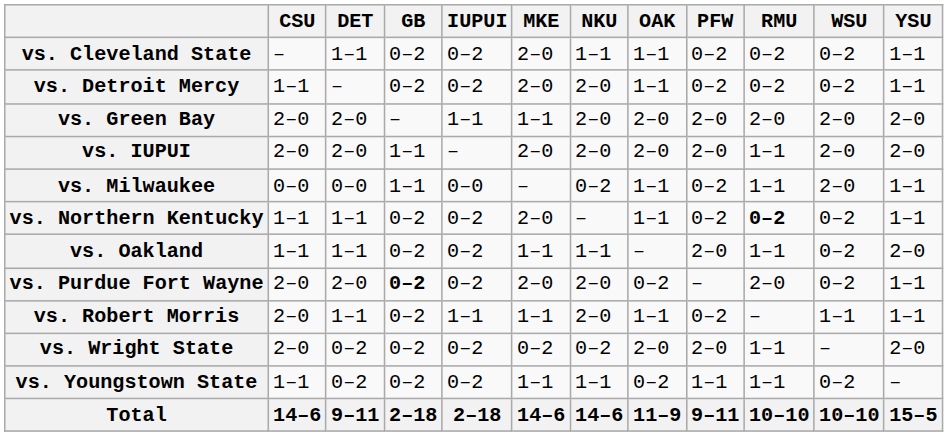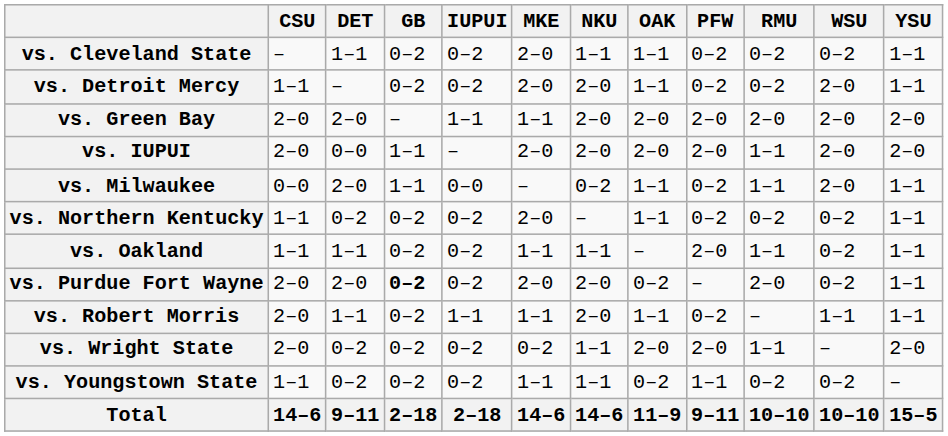 <table class="wikitable">
 <tr>
 <th colspan="1"></th>
 <th style=>CSU</th>
 <th style=>DET</th>
 <th style=>GB</th>
 <th style=>IUPUI</th>
 <th style=>MKE</th>
 <th style=>NKU</th>
 <th style=>OAK</th>
 <th style=>PFW</th>
 <th style=>RMU</th>
 <th style=>WSU</th>
 <th style=>YSU</th>
 </tr>
 <tr>
 <th>vs. Cleveland State</th>
 <td>–</td>
 <td>1–1</td>
 <td>0–2</td>
 <td>0–2</td>
 <td>2–0</td>
 <td>1–1</td>
 <td>1–1</td>
 <td>0–2</td>
 <td>0–2</td>
 <td>0–2</td>
 <td>1–1</td>
 </tr>
 <tr>
 <th>vs. Detroit Mercy</th>
 <td>1–1</td>
 <td>–</td>
 <td>0–2</td>
 <td>0–2</td>
 <td>2–0</td>
 <td>2–0</td>
 <td>1–1</td>
 <td>0–2</td>
 <td>0–2</td>
-<td>0–2</td>
+<td>2–0</td>
 <td>1–1</td>
 </tr>
 <tr>
 <th>vs. Green Bay</th>
 <td>2–0</td>
 <td>2–0</td>
 <td>–</td>
 <td>1–1</td>
 <td>1–1</td>
 <td>2–0</td>
 <td>2–0</td>
 <td>2–0</td>
 <td>2–0</td>
 <td>2–0</td>
 <td>2–0</td>
 </tr>
 <tr>
 <th>vs. IUPUI</th>
 <td>2–0</td>
-<td>2–0</td>
+<td>0–0</td>
 <td>1–1</td>
 <td>–</td>
 <td>2–0</td>
 <td>2–0</td>
 <td>2–0</td>
 <td>2–0</td>
 <td>1–1</td>
 <td>2–0</td>
 <td>2–0</td>
 </tr>
 <tr>
 <th>vs. Milwaukee</th>
 <td>0–0</td>
-<td>0–0</td>
+<td>2–0</td>
 <td>1–1</td>
 <td>0–0</td>
 <td>–</td>
 <td>0–2</td>
 <td>1–1</td>
 <td>0–2</td>
 <td>1–1</td>
 <td>2–0</td>
 <td>1–1</td>
 </tr>
 <tr>
 <th>vs. Northern Kentucky</th>
 <td>1–1</td>
-<td>1–1</td>
+<td>0–2</td>
 <td>0–2</td>
 <td>0–2</td>
 <td>2–0</td>
 <td>–</td>
 <td>1–1</td>
 <td>0–2</td>
-<td><strong>0–2</strong></td>
+<td>0–2</td>
 <td>0–2</td>
 <td>1–1</td>
 </tr>
 <tr>
 <th>vs. Oakland</th>
 <td>1–1</td>
 <td>1–1</td>
 <td>0–2</td>
 <td>0–2</td>
 <td>1–1</td>
 <td>1–1</td>
 <td>–</td>
 <td>2–0</td>
 <td>1–1</td>
 <td>0–2</td>
-<td>2–0</td>
+<td>1–1</td>
 </tr>
 <tr>
 <th>vs. Purdue Fort Wayne</th>
 <td>2–0</td>
 <td>2–0</td>
 <td><strong>0–2</strong></td>
 <td>0–2</td>
 <td>2–0</td>
 <td>2–0</td>
 <td>0–2</td>
 <td>–</td>
 <td>2–0</td>
 <td>0–2</td>
 <td>1–1</td>
 </tr>
 <tr>
 <th>vs. Robert Morris</th>
 <td>2–0</td>
 <td>1–1</td>
 <td>0–2</td>
 <td>1–1</td>
 <td>1–1</td>
 <td>2–0</td>
 <td>1–1</td>
 <td>0–2</td>
 <td>–</td>
 <td>1–1</td>
 <td>1–1</td>
 </tr>
 <tr>
 <th>vs. Wright State</th>
 <td>2–0</td>
 <td>0–2</td>
 <td>0–2</td>
 <td>0–2</td>
 <td>0–2</td>
-<td>0–2</td>
+<td>1–1</td>
 <td>2–0</td>
 <td>2–0</td>
 <td>1–1</td>
 <td>–</td>
 <td>2–0</td>
 </tr>
 <tr>
 <th>vs. Youngstown State</th>
 <td>1–1</td>
 <td>0–2</td>
 <td>0–2</td>
 <td>0–2</td>
 <td>1–1</td>
 <td>1–1</td>
 <td>0–2</td>
 <td>1–1</td>
-<td>1–1</td>
+<td>0–2</td>
 <td>0–2</td>
 <td>–</td>
 </tr>
 <tr>
 <th>Total</th>
 <th>14–6</th>
 <th>9–11</th>
 <th>2–18</th>
 <th>2–18</th>
 <th>14–6</th>
 <th>14–6</th>
 <th>11–9</th>
 <th>9–11</th>
 <th>10–10</th>
 <th>10–10</th>
 <th>15–5</th>
 </tr>
 </table>
